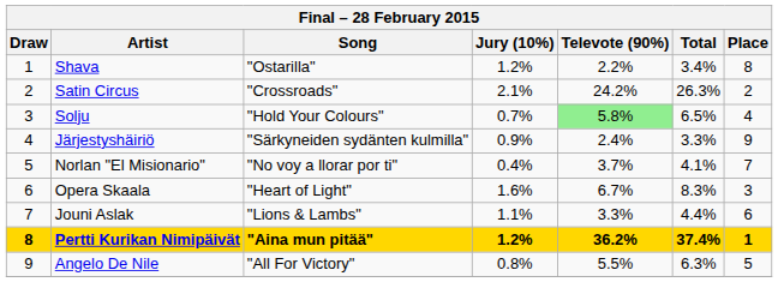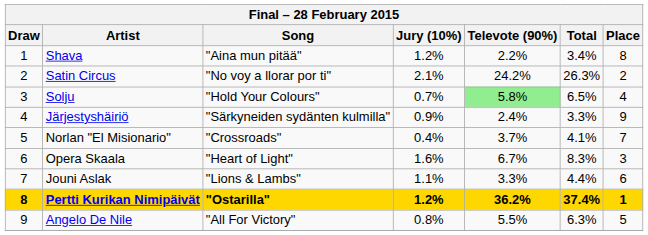 <table class="sortable wikitable" style="margin: 1em auto 1em auto; text-align:center;">
 <tr>
 <th colspan=12>Final – 28 February 2015</th>
 </tr>
 <tr>
 <th>Draw</th>
 <th>Artist</th>
 <th>Song</th>
 <th>Jury (10%)</th>
 <th>Televote (90%)</th>
 <th>Total</th>
 <th>Place</th>
 </tr>
 <tr>
 <td>1</td>
 <td align="left"><a href='#'>Shava</a></td>
-<td align="left">"Ostarilla"</td>
+<td align="left">"Aina mun pitää"</td>
 <td>1.2%</td>
 <td>2.2%</td>
 <td>3.4%</td>
 <td>8</td>
 </tr>
 <tr>
 <td>2</td>
 <td align="left"><a href='#'>Satin Circus</a></td>
-<td align="left">"Crossroads"</td>
+<td align="left">"No voy a llorar por ti"</td>
 <td>2.1%</td>
 <td>24.2%</td>
 <td>26.3%</td>
 <td>2</td>
 </tr>
 <tr>
 <td>3</td>
 <td align="left"><a href='#'>Solju</a></td>
 <td align="left">"Hold Your Colours"</td>
 <td>0.7%</td>
 <td style="background: lightgreen;">5.8%</td>
 <td>6.5%</td>
 <td>4</td>
 </tr>
 <tr>
 <td>4</td>
 <td align="left"><a href='#'>Järjestyshäiriö</a></td>
 <td align="left">"Särkyneiden sydänten kulmilla"</td>
 <td>0.9%</td>
 <td>2.4%</td>
 <td>3.3%</td>
 <td>9</td>
 </tr>
 <tr>
 <td>5</td>
 <td align="left">Norlan "El Misionario"</td>
-<td align="left">"No voy a llorar por ti"</td>
+<td align="left">"Crossroads"</td>
 <td>0.4%</td>
 <td>3.7%</td>
 <td>4.1%</td>
 <td>7</td>
 </tr>
 <tr>
 <td>6</td>
 <td align="left">Opera Skaala</td>
 <td align="left">"Heart of Light"</td>
 <td>1.6%</td>
 <td>6.7%</td>
 <td>8.3%</td>
 <td>3</td>
 </tr>
 <tr>
 <td>7</td>
 <td align="left">Jouni Aslak</td>
 <td align="left">"Lions & Lambs"</td>
 <td>1.1%</td>
 <td>3.3%</td>
 <td>4.4%</td>
 <td>6</td>
 </tr>
 <tr style="font-weight:bold;background:gold;">
 <td>8</td>
 <td align="left"><a href='#'>Pertti Kurikan Nimipäivät</a></td>
-<td align="left">"Aina mun pitää"</td>
+<td align="left">"Ostarilla"</td>
 <td>1.2%</td>
 <td>36.2%</td>
 <td>37.4%</td>
 <td>1</td>
 </tr>
 <tr>
 <td>9</td>
 <td align="left"><a href='#'>Angelo De Nile</a></td>
 <td align="left">"All For Victory"</td>
 <td>0.8%</td>
 <td>5.5%</td>
 <td>6.3%</td>
 <td>5</td>
 </tr>
 <tr>
 </tr>
 </table>
